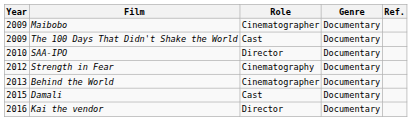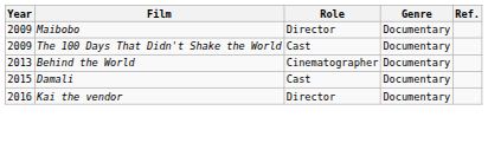 <table class="wikitable">
 <tr>
 <th>Year</th>
 <th>Film</th>
 <th>Role</th>
 <th>Genre</th>
 <th>Ref.</th>
 </tr>
 <tr>
 <td>2009</td>
 <td><em>Maibobo</em></td>
-<td>Cinematographer</td>
+<td>Director</td>
 <td>Documentary</td>
 <td></td>
 </tr>
 <tr>
 <td>2009</td>
 <td><em>The 100 Days That Didn't Shake the World</em></td>
 <td>Cast</td>
-<td>Documentary</td>
-<td></td>
-</tr>
-<tr>
-<td>2010</td>
-<td><em>SAA-IPO</em></td>
-<td>Director</td>
-<td>Documentary</td>
-<td></td>
-</tr>
-<tr>
-<td>2012</td>
-<td><em>Strength in Fear</em></td>
-<td>Cinematography</td>
 <td>Documentary</td>
 <td></td>
 </tr>
 <tr>
 <td>2013</td>
 <td><em>Behind the World</em></td>
 <td>Cinematographer</td>
 <td>Documentary</td>
 <td></td>
 </tr>
 <tr>
 <td>2015</td>
 <td><em>Damali</em></td>
 <td>Cast</td>
 <td>Documentary</td>
 <td></td>
 </tr>
 <tr>
 <td>2016</td>
 <td><em>Kai the vendor</em></td>
 <td>Director</td>
 <td>Documentary</td>
 <td></td>
 </tr>
 </table>
